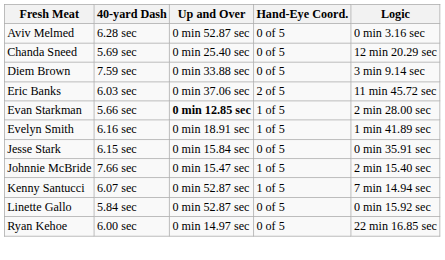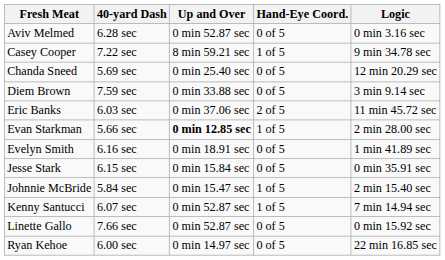 <table class="wikitable" style="white-space:nowrap;">
 <tr>
 <th>Fresh Meat</th>
 <th>40-yard Dash</th>
 <th>Up and Over</th>
 <th>Hand-Eye Coord.</th>
 <th>Logic</th>
 </tr>
 <tr>
 <td>Aviv Melmed</td>
 <td>6.28 sec</td>
 <td>0 min 52.87 sec</td>
 <td>0 of 5</td>
 <td>0 min 3.16 sec</td>
+</tr>
+<tr>
+<td>Casey Cooper</td>
+<td>7.22 sec</td>
+<td>8 min 59.21 sec</td>
+<td>1 of 5</td>
+<td>9 min 34.78 sec</td>
 </tr>
 <tr>
 <td>Chanda Sneed</td>
 <td>5.69 sec</td>
 <td>0 min 25.40 sec</td>
 <td>0 of 5</td>
 <td>12 min 20.29 sec</td>
 </tr>
 <tr>
 <td>Diem Brown</td>
 <td>7.59 sec</td>
 <td>0 min 33.88 sec</td>
 <td>0 of 5</td>
 <td>3 min 9.14 sec</td>
 </tr>
 <tr>
 <td>Eric Banks</td>
 <td>6.03 sec</td>
 <td>0 min 37.06 sec</td>
 <td>2 of 5</td>
 <td>11 min 45.72 sec</td>
 </tr>
 <tr>
 <td>Evan Starkman</td>
 <td>5.66 sec</td>
 <td><strong>0 min 12.85 sec</strong></td>
 <td>1 of 5</td>
 <td>2 min 28.00 sec</td>
 </tr>
 <tr>
 <td>Evelyn Smith</td>
 <td>6.16 sec</td>
 <td>0 min 18.91 sec</td>
-<td>1 of 5</td>
+<td>0 of 5</td>
 <td>1 min 41.89 sec</td>
 </tr>
 <tr>
 <td>Jesse Stark</td>
 <td>6.15 sec</td>
 <td>0 min 15.84 sec</td>
 <td>0 of 5</td>
 <td>0 min 35.91 sec</td>
 </tr>
 <tr>
 <td>Johnnie McBride</td>
-<td>7.66 sec</td>
+<td>5.84 sec</td>
 <td>0 min 15.47 sec</td>
 <td>1 of 5</td>
 <td>2 min 15.40 sec</td>
 </tr>
 <tr>
 <td>Kenny Santucci</td>
 <td>6.07 sec</td>
 <td>0 min 52.87 sec</td>
 <td>1 of 5</td>
 <td>7 min 14.94 sec</td>
 </tr>
 <tr>
 <td>Linette Gallo</td>
-<td>5.84 sec</td>
+<td>7.66 sec</td>
 <td>0 min 52.87 sec</td>
 <td>0 of 5</td>
 <td>0 min 15.92 sec</td>
 </tr>
 <tr>
 <td>Ryan Kehoe</td>
 <td>6.00 sec</td>
 <td>0 min 14.97 sec</td>
 <td>0 of 5</td>
 <td>22 min 16.85 sec</td>
 </tr>
 </table>
